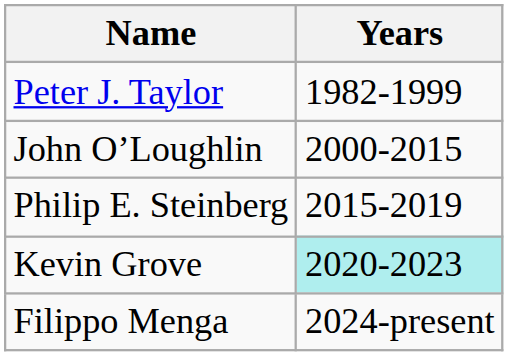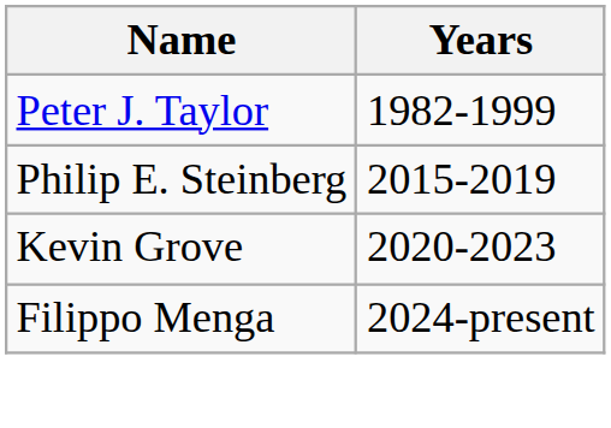 <table class="wikitable">
 <tr>
 <th>Name</th>
 <th>Years</th>
 </tr>
 <tr>
 <td><a href='#'>Peter J. Taylor</a></td>
 <td>1982-1999</td>
 </tr>
 <tr>
-<td>John O’Loughlin</td>
-<td>2000-2015</td>
-</tr>
-<tr>
 <td>Philip E. Steinberg</td>
 <td>2015-2019</td>
 </tr>
 <tr>
 <td>Kevin Grove</td>
-<td style="background: paleturquoise;">2020-2023</td>
+<td>2020-2023</td>
 </tr>
 <tr>
 <td>Filippo Menga</td>
 <td>2024-present</td>
 </tr>
 </table>
